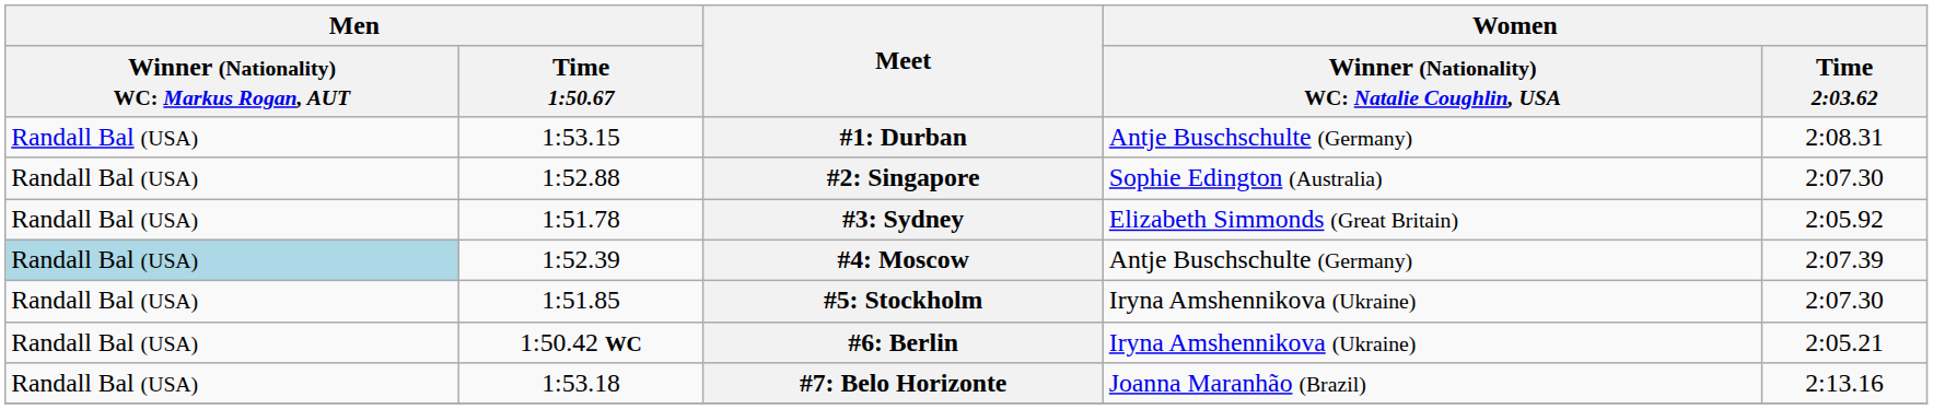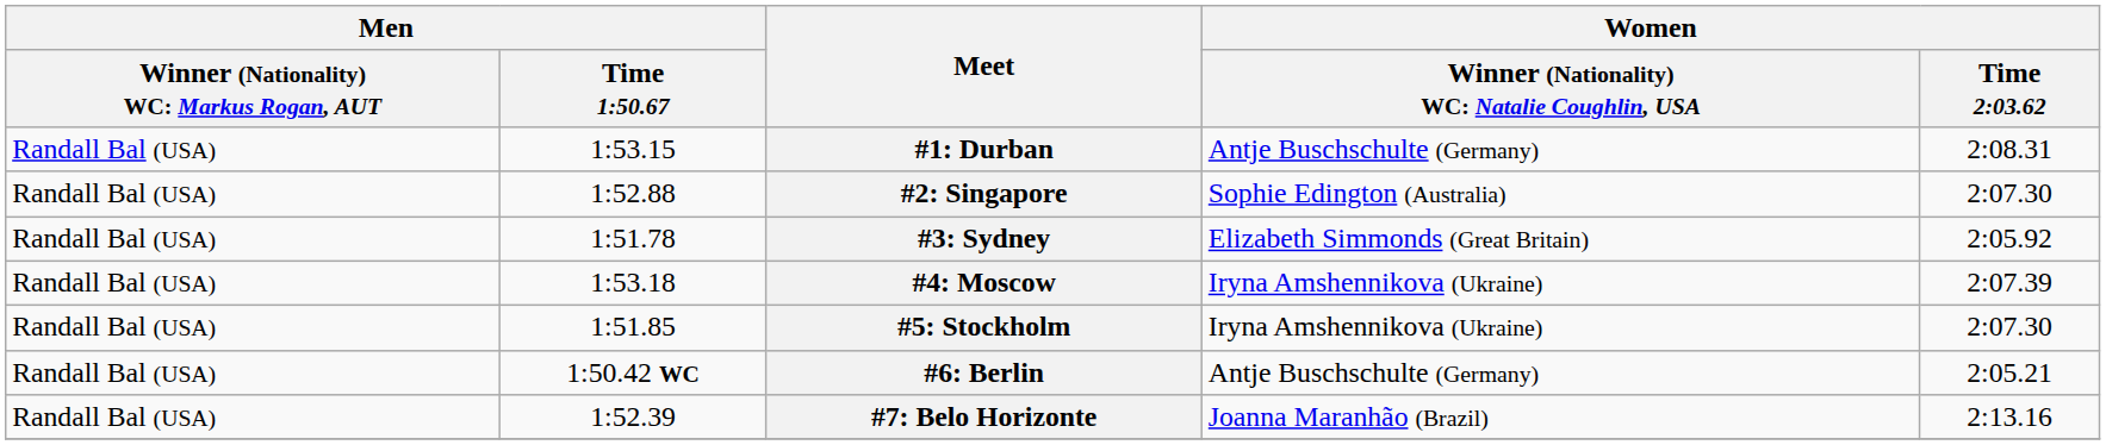 <table class=wikitable width="75%">
 <tr>
 <th colspan="2">Men</th>
 <th rowspan="2">Meet</th>
 <th colspan="2">Women</th>
 </tr>
 <tr>
 <th>Winner <small>(Nationality)<br> WC: <em><a href='#'>Markus Rogan</a>, AUT</em></small></th>
 <th>Time <br><small> <em>1:50.67</em> </small></th>
 <th>Winner <small>(Nationality)<br>WC: <em><a href='#'>Natalie Coughlin</a>, USA</em></small></th>
 <th>Time<br><small><em>2:03.62</em></small></th>
 </tr>
 <tr>
 <td> <a href='#'>Randall Bal</a> <small>(USA)</small></td>
 <td align=center>1:53.15</td>
 <th>#1: Durban</th>
 <td> <a href='#'>Antje Buschschulte</a> <small>(Germany)</small></td>
 <td align=center>2:08.31</td>
 </tr>
 <tr>
 <td> Randall Bal <small>(USA)</small></td>
 <td align=center>1:52.88</td>
 <th>#2: Singapore</th>
 <td> <a href='#'>Sophie Edington</a> <small>(Australia)</small></td>
 <td align=center>2:07.30</td>
 </tr>
 <tr>
 <td> Randall Bal <small>(USA)</small></td>
 <td align=center>1:51.78</td>
 <th>#3: Sydney</th>
 <td> <a href='#'>Elizabeth Simmonds</a> <small>(Great Britain)</small></td>
 <td align=center>2:05.92</td>
 </tr>
 <tr>
-<td style="background: lightblue;"> Randall Bal <small>(USA)</small></td>
-<td align=center>1:52.39</td>
+<td> Randall Bal <small>(USA)</small></td>
+<td align=center>1:53.18</td>
 <th>#4: Moscow</th>
-<td> Antje Buschschulte <small>(Germany)</small></td>
+<td> <a href='#'>Iryna Amshennikova</a> <small>(Ukraine)</small></td>
 <td align=center>2:07.39</td>
 </tr>
 <tr>
 <td> Randall Bal <small>(USA)</small></td>
 <td align=center>1:51.85</td>
 <th>#5: Stockholm</th>
 <td> Iryna Amshennikova <small>(Ukraine)</small></td>
 <td align=center>2:07.30</td>
 </tr>
 <tr>
 <td> Randall Bal <small>(USA)</small></td>
 <td align=center>1:50.42 <small><strong>WC</strong></small></td>
 <th>#6: Berlin</th>
-<td> <a href='#'>Iryna Amshennikova</a> <small>(Ukraine)</small></td>
+<td> Antje Buschschulte <small>(Germany)</small></td>
 <td align=center>2:05.21</td>
 </tr>
 <tr>
 <td> Randall Bal <small>(USA)</small></td>
-<td align=center>1:53.18</td>
+<td align=center>1:52.39</td>
 <th>#7: Belo Horizonte</th>
 <td> <a href='#'>Joanna Maranhão</a> <small>(Brazil)</small></td>
 <td align=center>2:13.16</td>
 </tr>
 <tr>
 </tr>
 </table>
